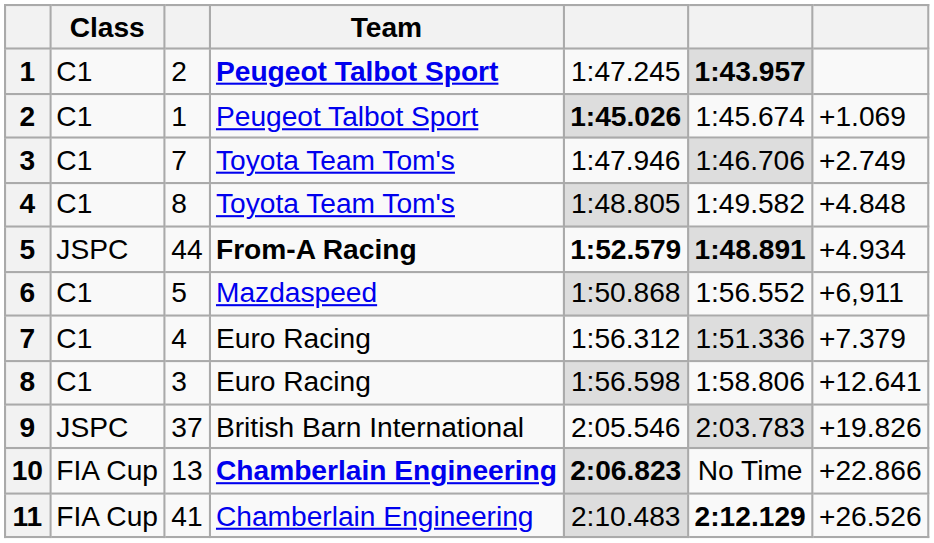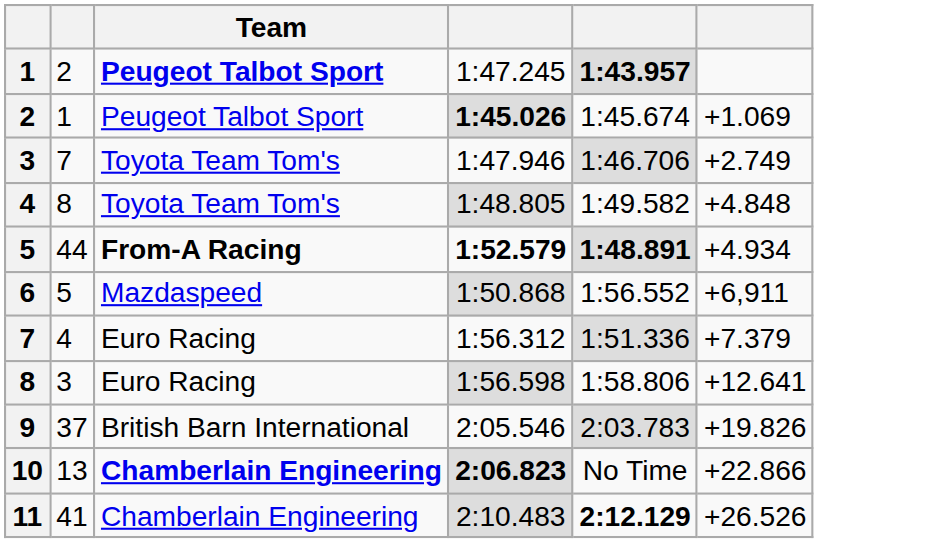 <table class="wikitable sortable" style="font-size: 85%;">
 <tr>
 <th scope=col></th>
-<th scope=col>Class</th>
 <th scope=col></th>
 <th scope=col>Team</th>
 <th scope=col></th>
 <th></th>
 <th scope=col></th>
 </tr>
 <tr>
 <th>1</th>
-<td>C1</td>
 <td>2</td>
 <td><strong> <a href='#'>Peugeot Talbot Sport</a></strong></td>
 <td align="center">1:47.245</td>
 <td align="center" style="background:#ddd;"><strong>1:43.957</strong></td>
 <td></td>
 </tr>
 <tr>
 <th>2</th>
-<td>C1</td>
 <td>1</td>
 <td> <a href='#'>Peugeot Talbot Sport</a></td>
 <td align="center" style="background:#ddd;"><strong>1:45.026</strong></td>
 <td align="center">1:45.674</td>
 <td>+1.069</td>
 </tr>
 <tr>
 <th>3</th>
-<td>C1</td>
 <td>7</td>
 <td> <a href='#'>Toyota Team Tom's</a></td>
 <td align="center">1:47.946</td>
 <td align="center" style="background:#ddd;">1:46.706</td>
 <td>+2.749</td>
 </tr>
 <tr>
 <th>4</th>
-<td>C1</td>
 <td>8</td>
 <td> <a href='#'>Toyota Team Tom's</a></td>
 <td align="center" style="background:#ddd;">1:48.805</td>
 <td align="center">1:49.582</td>
 <td>+4.848</td>
 </tr>
 <tr>
 <th>5</th>
-<td>JSPC</td>
 <td>44</td>
 <td><strong> From-A Racing</strong></td>
 <td align="center"><strong>1:52.579</strong></td>
 <td align="center" style="background:#ddd;"><strong>1:48.891</strong></td>
 <td>+4.934</td>
 </tr>
 <tr>
 <th>6</th>
-<td>C1</td>
 <td>5</td>
 <td> <a href='#'>Mazdaspeed</a></td>
 <td align="center" style="background:#ddd;">1:50.868</td>
 <td align="center">1:56.552</td>
 <td>+6,911</td>
 </tr>
 <tr>
 <th>7</th>
-<td>C1</td>
 <td>4</td>
 <td> Euro Racing</td>
 <td align="center">1:56.312</td>
 <td align="center" style="background:#ddd;">1:51.336</td>
 <td>+7.379</td>
 </tr>
 <tr>
 <th>8</th>
-<td>C1</td>
 <td>3</td>
 <td> Euro Racing</td>
 <td align="center" style="background:#ddd;">1:56.598</td>
 <td align="center">1:58.806</td>
 <td>+12.641</td>
 </tr>
 <tr>
 <th>9</th>
-<td>JSPC</td>
 <td>37</td>
 <td> British Barn International</td>
 <td align="center">2:05.546</td>
 <td align="center" style="background:#ddd;">2:03.783</td>
 <td>+19.826</td>
 </tr>
 <tr>
 <th>10</th>
-<td>FIA Cup</td>
 <td>13</td>
 <td><strong> <a href='#'>Chamberlain Engineering</a></strong></td>
 <td align="center" style="background:#ddd;"><strong>2:06.823</strong></td>
 <td align="center">No Time</td>
 <td>+22.866</td>
 </tr>
 <tr>
 <th>11</th>
-<td>FIA Cup</td>
 <td>41</td>
 <td> <a href='#'>Chamberlain Engineering</a></td>
 <td align="center" style="background:#ddd;">2:10.483</td>
 <td align="center"><strong>2:12.129</strong></td>
 <td>+26.526</td>
 </tr>
 </table>
